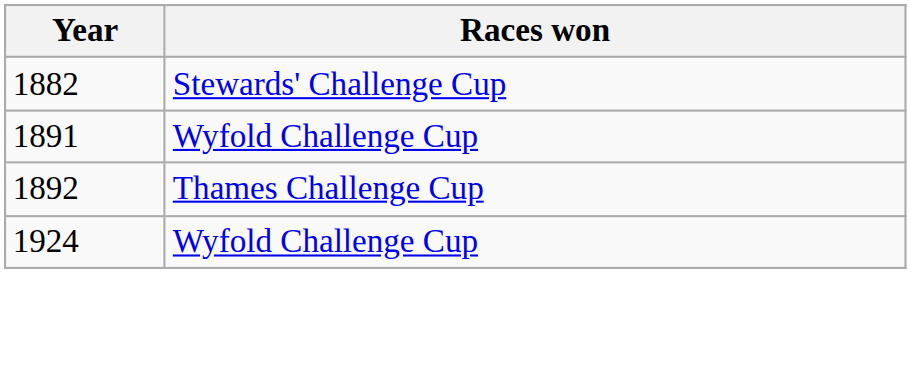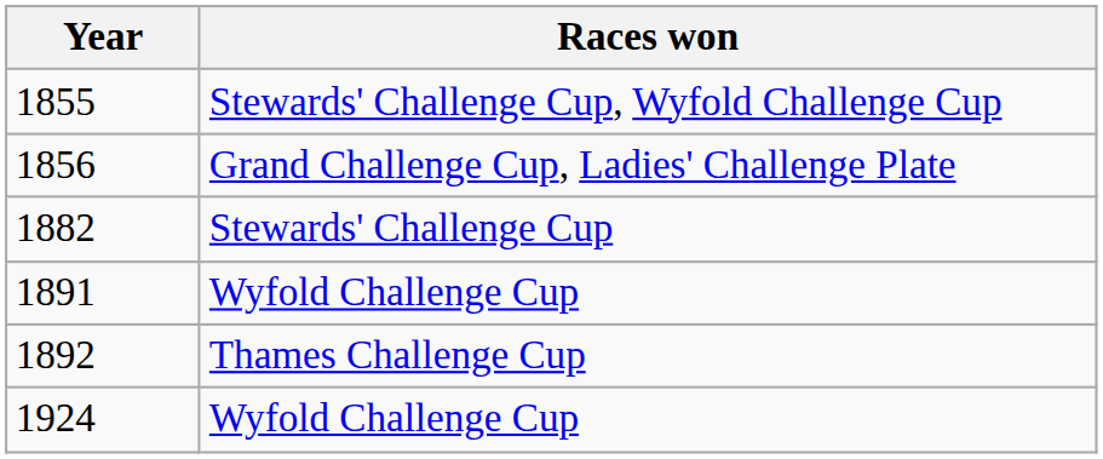 <table class="wikitable">
 <tr>
 <th width=70>Year</th>
 <th width=350>Races won</th>
+</tr>
+<tr>
+<td>1855</td>
+<td><a href='#'>Stewards' Challenge Cup</a>, <a href='#'>Wyfold Challenge Cup</a></td>
+</tr>
+<tr>
+<td>1856</td>
+<td><a href='#'>Grand Challenge Cup</a>, <a href='#'>Ladies' Challenge Plate</a></td>
 </tr>
 <tr>
 <td>1882</td>
 <td><a href='#'>Stewards' Challenge Cup</a></td>
 </tr>
 <tr>
 <td>1891</td>
 <td><a href='#'>Wyfold Challenge Cup</a></td>
 </tr>
 <tr>
 <td>1892</td>
 <td><a href='#'>Thames Challenge Cup</a></td>
 </tr>
 <tr>
 <td>1924</td>
 <td><a href='#'>Wyfold Challenge Cup</a></td>
 </tr>
 </table>
